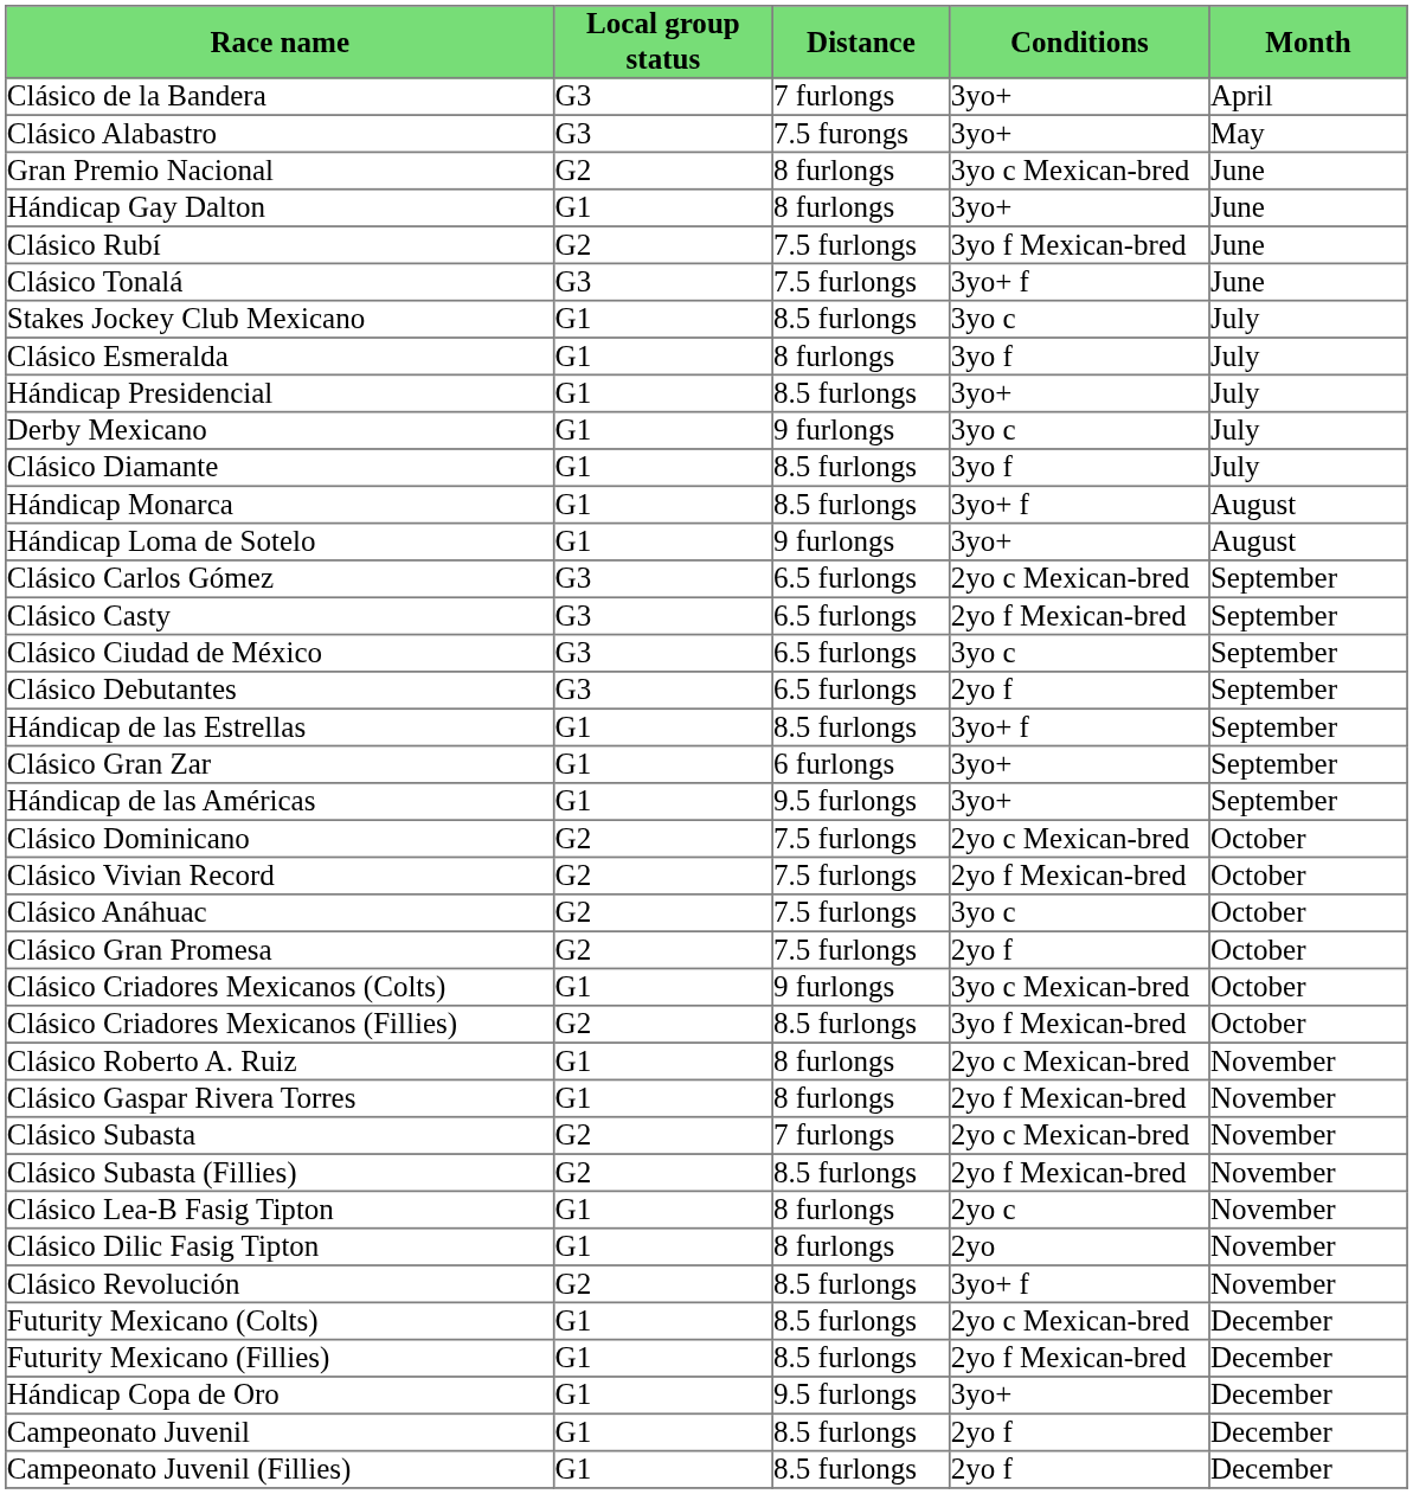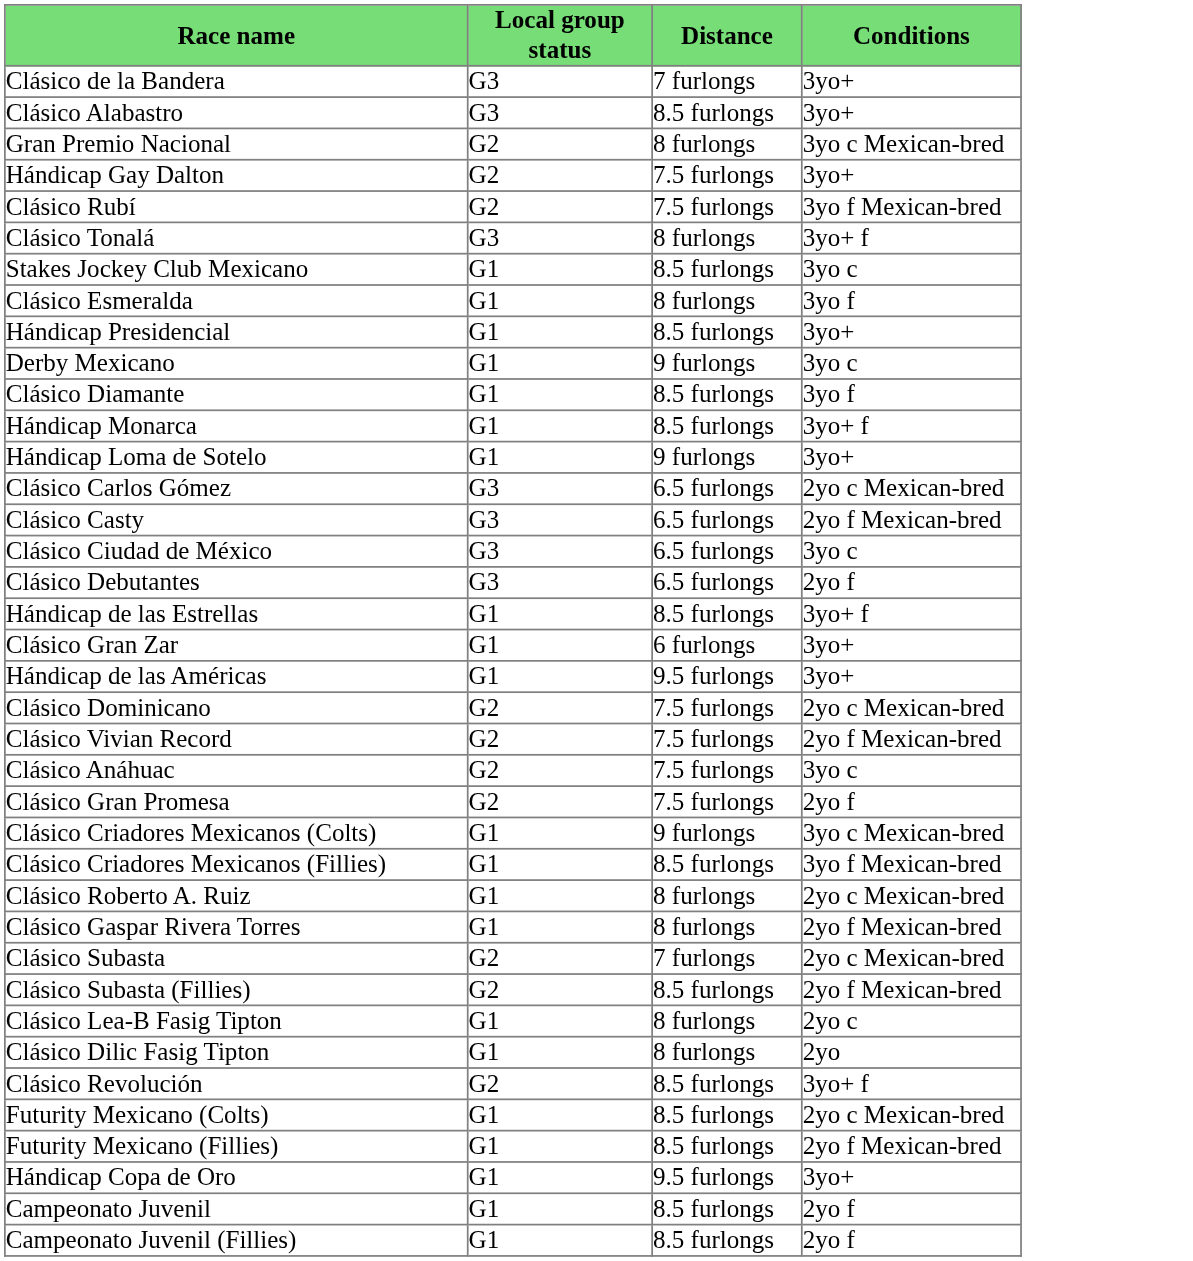 <table class = "sortable" | border="1" cellpadding="0" style="border-collapse: collapse; font-size:90%">
 <tr bgcolor="#77dd77" align="center">
 <th>Race name</th>
 <th>Local group status</th>
 <th>Distance</th>
 <th>Conditions</th>
-<th>Month</th>
 </tr>
 <tr>
 <td>Clásico de la Bandera</td>
 <td>G3</td>
 <td>7 furlongs</td>
 <td>3yo+</td>
-<td>April</td>
 </tr>
 <tr>
 <td>Clásico Alabastro</td>
 <td>G3</td>
-<td>7.5 furongs</td>
+<td>8.5 furlongs</td>
 <td>3yo+</td>
-<td>May</td>
 </tr>
 <tr>
 <td width="265">Gran Premio Nacional</td>
 <td width="105">G2</td>
 <td width="85">8 furlongs</td>
 <td width="125">3yo c Mexican-bred</td>
-<td width="95">June</td>
 </tr>
 <tr>
 <td>Hándicap Gay Dalton</td>
-<td>G1</td>
-<td>8 furlongs</td>
+<td>G2</td>
+<td>7.5 furlongs</td>
 <td>3yo+</td>
-<td>June</td>
 </tr>
 <tr>
 <td>Clásico Rubí</td>
 <td>G2</td>
 <td>7.5 furlongs</td>
 <td>3yo f Mexican-bred</td>
-<td>June</td>
 </tr>
 <tr>
 <td>Clásico Tonalá</td>
 <td>G3</td>
-<td>7.5 furlongs</td>
+<td>8 furlongs</td>
 <td>3yo+ f</td>
-<td>June</td>
 </tr>
 <tr>
 <td>Stakes Jockey Club Mexicano</td>
 <td>G1</td>
 <td>8.5 furlongs</td>
 <td>3yo c</td>
-<td>July</td>
 </tr>
 <tr>
 <td>Clásico Esmeralda</td>
 <td>G1</td>
 <td>8 furlongs</td>
 <td>3yo f</td>
-<td>July</td>
 </tr>
 <tr>
 <td>Hándicap Presidencial</td>
 <td>G1</td>
 <td>8.5 furlongs</td>
 <td>3yo+</td>
-<td>July</td>
 </tr>
 <tr>
 <td>Derby Mexicano</td>
 <td>G1</td>
 <td>9 furlongs</td>
 <td>3yo c</td>
-<td>July</td>
 </tr>
 <tr>
 <td>Clásico Diamante</td>
 <td>G1</td>
 <td>8.5 furlongs</td>
 <td>3yo f</td>
-<td>July</td>
 </tr>
 <tr>
 <td>Hándicap Monarca</td>
 <td>G1</td>
 <td>8.5 furlongs</td>
 <td>3yo+ f</td>
-<td>August</td>
 </tr>
 <tr>
 <td>Hándicap Loma de Sotelo</td>
 <td>G1</td>
 <td>9 furlongs</td>
 <td>3yo+</td>
-<td>August</td>
 </tr>
 <tr>
 <td>Clásico Carlos Gómez</td>
 <td>G3</td>
 <td>6.5 furlongs</td>
 <td>2yo c Mexican-bred</td>
-<td>September</td>
 </tr>
 <tr>
 <td>Clásico Casty</td>
 <td>G3</td>
 <td>6.5 furlongs</td>
 <td>2yo f Mexican-bred</td>
-<td>September</td>
 </tr>
 <tr>
 <td>Clásico Ciudad de México</td>
 <td>G3</td>
 <td>6.5 furlongs</td>
 <td>3yo c</td>
-<td>September</td>
 </tr>
 <tr>
 <td>Clásico Debutantes</td>
 <td>G3</td>
 <td>6.5 furlongs</td>
 <td>2yo f</td>
-<td>September</td>
 </tr>
 <tr>
 <td>Hándicap de las Estrellas</td>
 <td>G1</td>
 <td>8.5 furlongs</td>
 <td>3yo+ f</td>
-<td>September</td>
 </tr>
 <tr>
 <td>Clásico Gran Zar</td>
 <td>G1</td>
 <td>6 furlongs</td>
 <td>3yo+</td>
-<td>September</td>
 </tr>
 <tr>
 <td>Hándicap de las Américas</td>
 <td>G1</td>
 <td>9.5 furlongs</td>
 <td>3yo+</td>
-<td>September</td>
 </tr>
 <tr>
 <td>Clásico Dominicano</td>
 <td>G2</td>
 <td>7.5 furlongs</td>
 <td>2yo c Mexican-bred</td>
-<td>October</td>
 </tr>
 <tr>
 <td>Clásico Vivian Record</td>
 <td>G2</td>
 <td>7.5 furlongs</td>
 <td>2yo f Mexican-bred</td>
-<td>October</td>
 </tr>
 <tr>
 <td>Clásico Anáhuac</td>
 <td>G2</td>
 <td>7.5 furlongs</td>
 <td>3yo c</td>
-<td>October</td>
 </tr>
 <tr>
 <td>Clásico Gran Promesa</td>
 <td>G2</td>
 <td>7.5 furlongs</td>
 <td>2yo f</td>
-<td>October</td>
 </tr>
 <tr>
 <td>Clásico Criadores Mexicanos (Colts)</td>
 <td>G1</td>
 <td>9 furlongs</td>
 <td>3yo c Mexican-bred</td>
-<td>October</td>
 </tr>
 <tr>
 <td>Clásico Criadores Mexicanos (Fillies)</td>
-<td>G2</td>
+<td>G1</td>
 <td>8.5 furlongs</td>
 <td>3yo f Mexican-bred</td>
-<td>October</td>
 </tr>
 <tr>
 <td>Clásico Roberto A. Ruiz</td>
 <td>G1</td>
 <td>8 furlongs</td>
 <td>2yo c Mexican-bred</td>
-<td>November</td>
 </tr>
 <tr>
 <td>Clásico Gaspar Rivera Torres</td>
 <td>G1</td>
 <td>8 furlongs</td>
 <td>2yo f Mexican-bred</td>
-<td>November</td>
 </tr>
 <tr>
 <td>Clásico Subasta</td>
 <td>G2</td>
 <td>7 furlongs</td>
 <td>2yo c Mexican-bred</td>
-<td>November</td>
 </tr>
 <tr>
 <td>Clásico Subasta (Fillies)</td>
 <td>G2</td>
 <td>8.5 furlongs</td>
 <td>2yo f Mexican-bred</td>
-<td>November</td>
 </tr>
 <tr>
 <td>Clásico Lea-B Fasig Tipton</td>
 <td>G1</td>
 <td>8 furlongs</td>
 <td>2yo c</td>
-<td>November</td>
 </tr>
 <tr>
 <td>Clásico Dilic Fasig Tipton</td>
 <td>G1</td>
 <td>8 furlongs</td>
 <td>2yo</td>
-<td>November</td>
 </tr>
 <tr>
 <td>Clásico Revolución</td>
 <td>G2</td>
 <td>8.5 furlongs</td>
 <td>3yo+ f</td>
-<td>November</td>
 </tr>
 <tr>
 <td>Futurity Mexicano (Colts)</td>
 <td>G1</td>
 <td>8.5 furlongs</td>
 <td>2yo c Mexican-bred</td>
-<td>December</td>
 </tr>
 <tr>
 <td>Futurity Mexicano (Fillies)</td>
 <td>G1</td>
 <td>8.5 furlongs</td>
 <td>2yo f Mexican-bred</td>
-<td>December</td>
 </tr>
 <tr>
 <td>Hándicap Copa de Oro</td>
 <td>G1</td>
 <td>9.5 furlongs</td>
 <td>3yo+</td>
-<td>December</td>
 </tr>
 <tr>
 <td>Campeonato Juvenil</td>
 <td>G1</td>
 <td>8.5 furlongs</td>
 <td>2yo f</td>
-<td>December</td>
 </tr>
 <tr>
 <td>Campeonato Juvenil (Fillies)</td>
 <td>G1</td>
 <td>8.5 furlongs</td>
 <td>2yo f</td>
-<td>December</td>
 </tr>
 </table>
